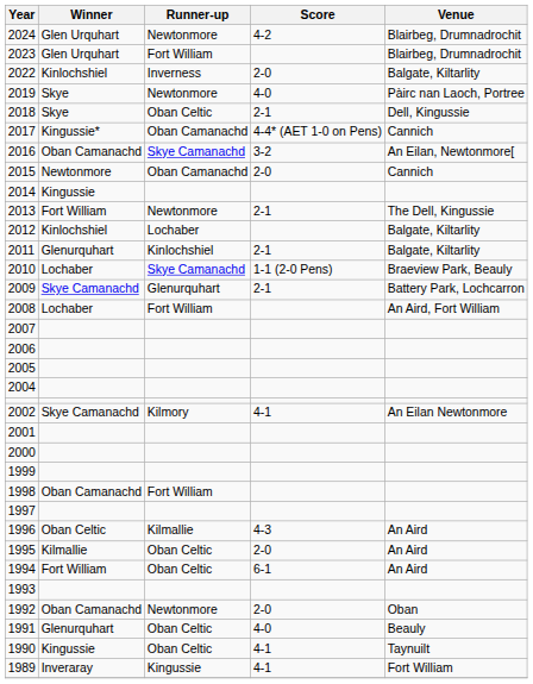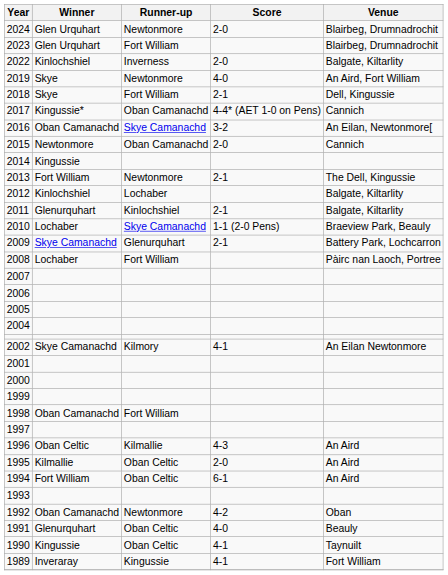 <table class="wikitable">
 <tr>
 <th>Year</th>
 <th>Winner</th>
 <th>Runner-up</th>
 <th>Score</th>
 <th>Venue</th>
 </tr>
 <tr>
 <td>2024</td>
 <td>Glen Urquhart</td>
 <td>Newtonmore</td>
-<td>4-2</td>
+<td>2-0</td>
 <td>Blairbeg, Drumnadrochit</td>
 </tr>
 <tr>
 <td>2023</td>
 <td>Glen Urquhart</td>
 <td>Fort William</td>
 <td></td>
 <td>Blairbeg, Drumnadrochit</td>
 </tr>
 <tr>
 <td>2022</td>
 <td>Kinlochshiel</td>
 <td>Inverness</td>
 <td>2-0</td>
 <td>Balgate, Kiltarlity</td>
 </tr>
 <tr>
 <td>2019</td>
 <td>Skye</td>
 <td>Newtonmore</td>
 <td>4-0</td>
-<td>Pàirc nan Laoch, Portree</td>
+<td>An Aird, Fort William</td>
 </tr>
 <tr>
 <td>2018</td>
 <td>Skye</td>
-<td>Oban Celtic</td>
+<td>Fort William</td>
 <td>2-1</td>
 <td>Dell, Kingussie</td>
 </tr>
 <tr>
 <td>2017</td>
 <td>Kingussie*</td>
 <td>Oban Camanachd</td>
 <td>4-4* (AET 1-0 on Pens)</td>
 <td>Cannich</td>
 </tr>
 <tr>
 <td>2016</td>
 <td>Oban Camanachd</td>
 <td><a href='#'>Skye Camanachd</a></td>
 <td>3-2</td>
 <td>An Eilan, Newtonmore[</td>
 </tr>
 <tr>
 <td>2015</td>
 <td>Newtonmore</td>
 <td>Oban Camanachd</td>
 <td>2-0</td>
 <td>Cannich</td>
 </tr>
 <tr>
 <td>2014</td>
 <td>Kingussie</td>
 <td></td>
 <td></td>
 <td></td>
 </tr>
 <tr>
 <td>2013</td>
 <td>Fort William</td>
 <td>Newtonmore</td>
 <td>2-1</td>
 <td>The Dell, Kingussie</td>
 </tr>
 <tr>
 <td>2012</td>
 <td>Kinlochshiel</td>
 <td>Lochaber</td>
 <td></td>
 <td>Balgate, Kiltarlity</td>
 </tr>
 <tr>
 <td>2011</td>
 <td>Glenurquhart</td>
 <td>Kinlochshiel</td>
 <td>2-1</td>
 <td>Balgate, Kiltarlity</td>
 </tr>
 <tr>
 <td>2010</td>
 <td>Lochaber</td>
 <td><a href='#'>Skye Camanachd</a></td>
 <td>1-1 (2-0 Pens)</td>
 <td>Braeview Park, Beauly</td>
 </tr>
 <tr>
 <td>2009</td>
 <td><a href='#'>Skye Camanachd</a></td>
 <td>Glenurquhart</td>
 <td>2-1</td>
 <td>Battery Park, Lochcarron</td>
 </tr>
 <tr>
 <td>2008</td>
 <td>Lochaber</td>
 <td>Fort William</td>
 <td></td>
-<td>An Aird, Fort William</td>
+<td>Pàirc nan Laoch, Portree</td>
 </tr>
 <tr>
 <td>2007</td>
 <td></td>
 <td></td>
 <td></td>
 <td></td>
 </tr>
 <tr>
 <td>2006</td>
 <td></td>
 <td></td>
 <td></td>
 <td></td>
 </tr>
 <tr>
 <td>2005</td>
 <td></td>
 <td></td>
 <td></td>
 <td></td>
 </tr>
 <tr>
 <td>2004</td>
 <td></td>
 <td></td>
 <td></td>
 <td></td>
 </tr>
 <tr>
 <td></td>
 <td></td>
 <td></td>
 <td></td>
 <td></td>
 </tr>
 <tr ||  ||  || ||>
 <td>2002</td>
 <td>Skye Camanachd</td>
 <td>Kilmory</td>
 <td>4-1</td>
 <td>An Eilan Newtonmore</td>
 </tr>
 <tr>
 <td>2001</td>
 <td></td>
 <td></td>
 <td></td>
 <td></td>
 </tr>
 <tr>
 <td>2000</td>
 <td></td>
 <td></td>
 <td></td>
 <td></td>
 </tr>
 <tr>
 <td>1999</td>
 <td></td>
 <td></td>
 <td></td>
 <td></td>
 </tr>
 <tr>
 <td>1998</td>
 <td>Oban Camanachd</td>
 <td>Fort William</td>
 <td></td>
 <td></td>
 </tr>
 <tr>
 <td>1997</td>
 <td></td>
 <td></td>
 <td></td>
 <td></td>
 </tr>
 <tr>
 <td>1996</td>
 <td>Oban Celtic</td>
 <td>Kilmallie</td>
 <td>4-3</td>
 <td>An Aird</td>
 </tr>
 <tr>
 <td>1995</td>
 <td>Kilmallie</td>
 <td>Oban Celtic</td>
 <td>2-0</td>
 <td>An Aird</td>
 </tr>
 <tr>
 <td>1994</td>
 <td>Fort William</td>
 <td>Oban Celtic</td>
 <td>6-1</td>
 <td>An Aird</td>
 </tr>
 <tr>
 <td>1993</td>
 <td></td>
 <td></td>
 <td></td>
 <td></td>
 </tr>
 <tr>
 <td>1992</td>
 <td>Oban Camanachd</td>
 <td>Newtonmore</td>
-<td>2-0</td>
+<td>4-2</td>
 <td>Oban</td>
 </tr>
 <tr>
 <td>1991</td>
 <td>Glenurquhart</td>
 <td>Oban Celtic</td>
 <td>4-0</td>
 <td>Beauly</td>
 </tr>
 <tr>
 <td>1990</td>
 <td>Kingussie</td>
 <td>Oban Celtic</td>
 <td>4-1</td>
 <td>Taynuilt</td>
 </tr>
 <tr>
 <td>1989</td>
 <td>Inveraray</td>
 <td>Kingussie</td>
 <td>4-1</td>
 <td>Fort William</td>
 </tr>
 <tr>
 </tr>
 </table>
